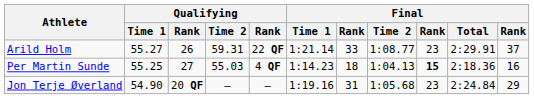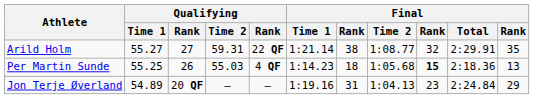 <table class="wikitable" style="font-size:90%">
 <tr>
 <th rowspan="2">Athlete</th>
 <th colspan="4">Qualifying</th>
 <th colspan="6">Final</th>
 </tr>
 <tr>
 <th>Time 1</th>
 <th>Rank</th>
 <th>Time 2</th>
 <th>Rank</th>
 <th>Time 1</th>
 <th>Rank</th>
 <th>Time 2</th>
 <th>Rank</th>
 <th>Total</th>
 <th>Rank</th>
 </tr>
 <tr>
 <td><a href='#'>Arild Holm</a></td>
 <td align="center">55.27</td>
-<td align="center">26</td>
+<td align="center">27</td>
 <td align="center">59.31</td>
 <td align="center">22 <strong>QF</strong></td>
 <td align="center">1:21.14</td>
-<td align="center">33</td>
+<td align="center">38</td>
 <td align="center">1:08.77</td>
-<td align="center">23</td>
+<td align="center">32</td>
 <td align="center">2:29.91</td>
-<td align="center">37</td>
+<td align="center">35</td>
 </tr>
 <tr>
 <td><a href='#'>Per Martin Sunde</a></td>
 <td align="center">55.25</td>
-<td align="center">27</td>
+<td align="center">26</td>
 <td align="center">55.03</td>
 <td align="center">4 <strong>QF</strong></td>
 <td align="center">1:14.23</td>
 <td align="center">18</td>
-<td align="center">1:04.13</td>
+<td align="center">1:05.68</td>
 <td align="center"><strong>15</strong></td>
 <td align="center">2:18.36</td>
-<td align="center">16</td>
+<td align="center">13</td>
 </tr>
 <tr>
 <td><a href='#'>Jon Terje Øverland</a></td>
-<td align="center">54.90</td>
+<td align="center">54.89</td>
 <td align="center">20 <strong>QF</strong></td>
 <td align="center">–</td>
 <td align="center">–</td>
 <td align="center">1:19.16</td>
 <td align="center">31</td>
-<td align="center">1:05.68</td>
+<td align="center">1:04.13</td>
 <td align="center">23</td>
 <td align="center">2:24.84</td>
 <td align="center">29</td>
 </tr>
 </table>
